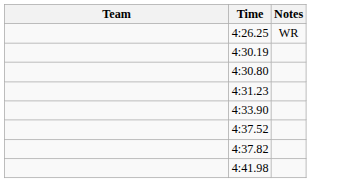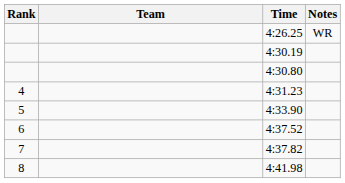 <table class="wikitable" style="text-align:center">
 <tr>
+<th>Rank</th>
 <th Style="width:18em">Team</th>
 <th>Time</th>
 <th>Notes</th>
 </tr>
 <tr>
+<td></td>
 <td style="text-align:left"></td>
 <td>4:26.25</td>
 <td>WR</td>
 </tr>
 <tr>
+<td></td>
 <td style="text-align:left"></td>
 <td>4:30.19</td>
 <td></td>
 </tr>
 <tr>
+<td></td>
 <td style="text-align:left"></td>
 <td>4:30.80</td>
 <td></td>
 </tr>
 <tr>
+<td>4</td>
 <td style="text-align:left"></td>
 <td>4:31.23</td>
 <td></td>
 </tr>
 <tr>
+<td>5</td>
 <td style="text-align:left"></td>
 <td>4:33.90</td>
 <td></td>
 </tr>
 <tr>
+<td>6</td>
 <td style="text-align:left"></td>
 <td>4:37.52</td>
 <td></td>
 </tr>
 <tr>
+<td>7</td>
 <td style="text-align:left"></td>
 <td>4:37.82</td>
 <td></td>
 </tr>
 <tr>
+<td>8</td>
 <td style="text-align:left"></td>
 <td>4:41.98</td>
 <td></td>
 </tr>
 </table>
